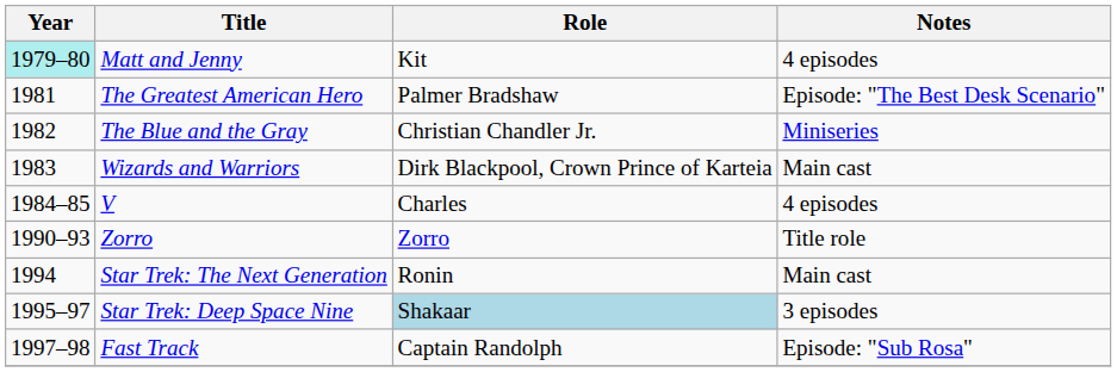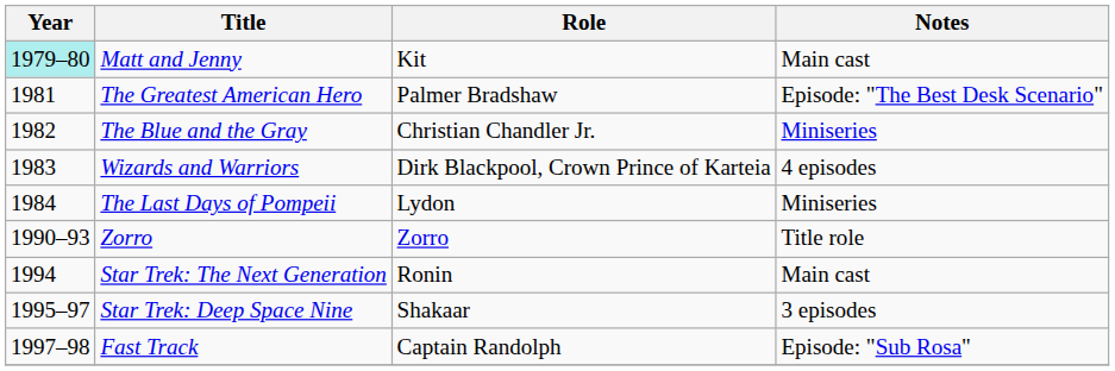 <table class="wikitable sortable">
 <tr>
 <th>Year</th>
 <th>Title</th>
 <th>Role</th>
 <th class="unsortable">Notes</th>
 </tr>
 <tr>
 <td style="background: paleturquoise;">1979–80</td>
 <td><em><a href='#'>Matt and Jenny</a></em></td>
 <td>Kit</td>
-<td>4 episodes</td>
+<td>Main cast</td>
 </tr>
 <tr>
 <td>1981</td>
 <td><em><a href='#'>The Greatest American Hero</a></em></td>
 <td>Palmer Bradshaw</td>
 <td>Episode: "<a href='#'>The Best Desk Scenario</a>"</td>
 </tr>
 <tr>
 <td>1982</td>
 <td><em><a href='#'>The Blue and the Gray</a></em></td>
 <td>Christian Chandler Jr.</td>
 <td><a href='#'>Miniseries</a></td>
 </tr>
 <tr>
 <td>1983</td>
 <td><em><a href='#'>Wizards and Warriors</a></em></td>
 <td>Dirk Blackpool, Crown Prince of Karteia</td>
-<td>Main cast</td>
+<td>4 episodes</td>
 </tr>
 <tr>
-<td>1984–85</td>
-<td><em><a href='#'>V</a></em></td>
-<td>Charles</td>
-<td>4 episodes</td>
+<td>1984</td>
+<td><em><a href='#'>The Last Days of Pompeii</a></em></td>
+<td>Lydon</td>
+<td>Miniseries</td>
 </tr>
 <tr>
 <td>1990–93</td>
 <td><em><a href='#'>Zorro</a></em></td>
 <td><a href='#'>Zorro</a></td>
 <td>Title role</td>
 </tr>
 <tr>
 <td>1994</td>
 <td><em><a href='#'>Star Trek: The Next Generation</a></em></td>
 <td>Ronin</td>
 <td>Main cast</td>
 </tr>
 <tr>
 <td>1995–97</td>
 <td><em><a href='#'>Star Trek: Deep Space Nine</a></em></td>
-<td style="background: lightblue;">Shakaar</td>
+<td>Shakaar</td>
 <td>3 episodes</td>
 </tr>
 <tr>
 <td>1997–98</td>
 <td><em><a href='#'>Fast Track</a></em></td>
 <td>Captain Randolph</td>
 <td>Episode: "<a href='#'>Sub Rosa</a>"</td>
 </tr>
 <tr>
 </tr>
 </table>
